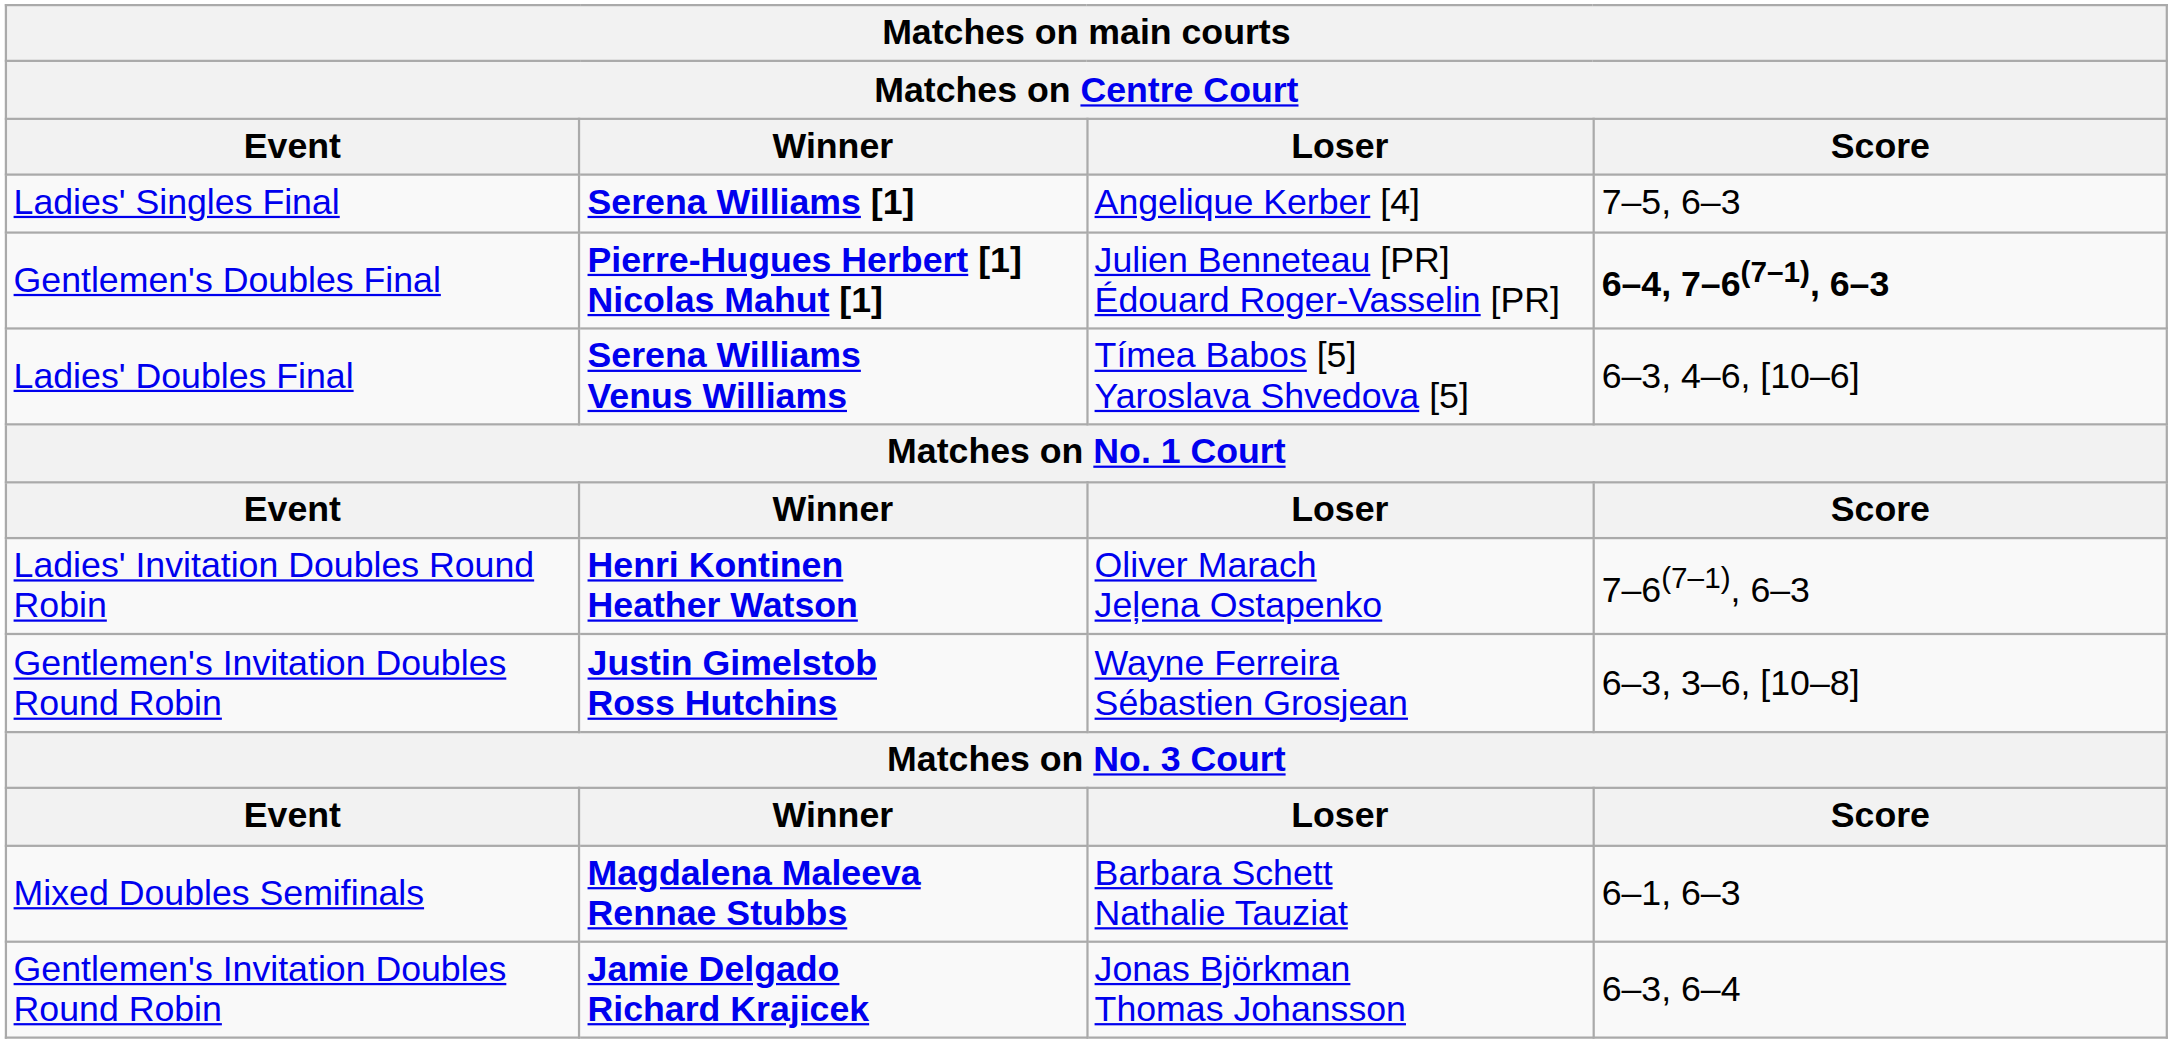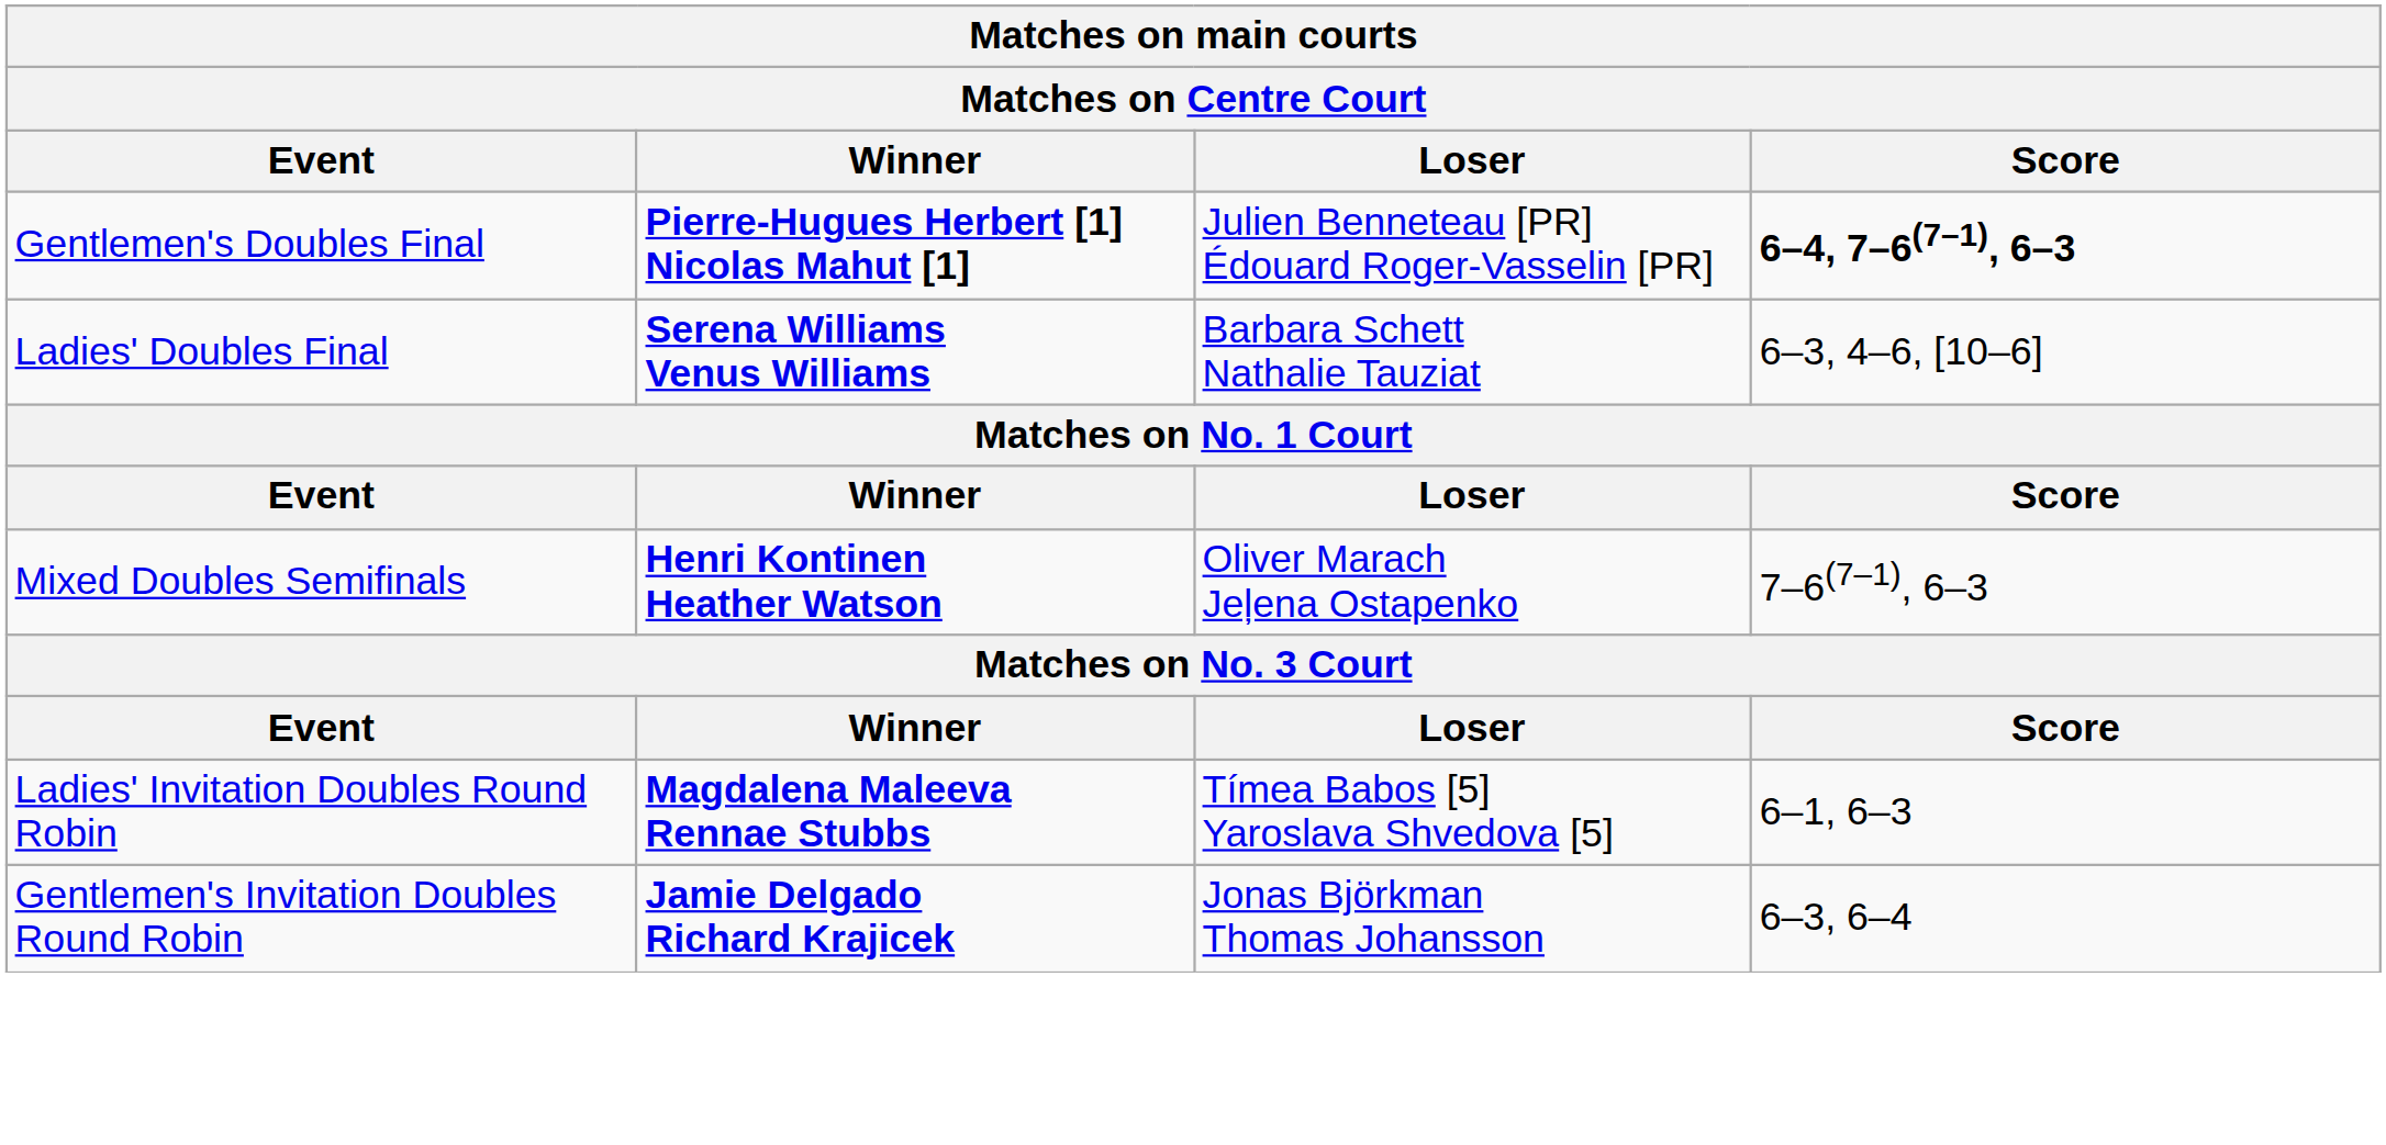 <table class="wikitable collapsible uncollapsed" style="margin:auto;">
 <tr>
 <th colspan="4" style="white-space:nowrap;">Matches on main courts</th>
 </tr>
 <tr>
 <th colspan="4">Matches on <a href='#'>Centre Court</a></th>
 </tr>
 <tr>
 <th width=250>Event</th>
 <th width=220>Winner</th>
 <th width=220>Loser</th>
 <th width=250>Score</th>
 </tr>
 <tr>
-<td><a href='#'>Ladies' Singles Final</a></td>
-<td><strong> <a href='#'>Serena Williams</a> [1]</strong></td>
-<td> <a href='#'>Angelique Kerber</a> [4]</td>
-<td>7–5, 6–3</td>
-</tr>
-<tr>
 <td><a href='#'>Gentlemen's Doubles Final</a></td>
 <td><strong> <a href='#'>Pierre-Hugues Herbert</a> [1]</strong><br><strong> <a href='#'>Nicolas Mahut</a> [1]</strong></td>
 <td> <a href='#'>Julien Benneteau</a> [PR]<br> <a href='#'>Édouard Roger-Vasselin</a> [PR]</td>
 <td><strong>6–4, 7–6<sup>(7–1)</sup>, 6–3</strong></td>
 </tr>
 <tr>
 <td><a href='#'>Ladies' Doubles Final</a></td>
 <td><strong> <a href='#'>Serena Williams</a></strong><br><strong> <a href='#'>Venus Williams</a></strong></td>
-<td> <a href='#'>Tímea Babos</a> [5]<br> <a href='#'>Yaroslava Shvedova</a> [5]</td>
+<td> <a href='#'>Barbara Schett</a><br> <a href='#'>Nathalie Tauziat</a></td>
 <td>6–3, 4–6, [10–6]</td>
 </tr>
 <tr>
 <th colspan="4">Matches on <a href='#'>No. 1 Court</a></th>
 </tr>
 <tr>
 <th width=220>Event</th>
 <th width=220>Winner</th>
 <th width=220>Loser</th>
 <th width=250>Score</th>
 </tr>
 <tr>
-<td><a href='#'>Ladies' Invitation Doubles Round Robin</a></td>
+<td><a href='#'>Mixed Doubles Semifinals</a></td>
 <td><strong> <a href='#'>Henri Kontinen</a></strong><br><strong> <a href='#'>Heather Watson</a></strong></td>
 <td> <a href='#'>Oliver Marach</a><br> <a href='#'>Jeļena Ostapenko</a></td>
 <td>7–6<sup>(7–1)</sup>, 6–3</td>
-</tr>
-<tr>
-<td><a href='#'>Gentlemen's Invitation Doubles Round Robin</a></td>
-<td><strong> <a href='#'>Justin Gimelstob</a></strong><br><strong> <a href='#'>Ross Hutchins</a></strong></td>
-<td> <a href='#'>Wayne Ferreira</a><br> <a href='#'>Sébastien Grosjean</a></td>
-<td>6–3, 3–6, [10–8]</td>
 </tr>
 <tr>
 <th colspan="4">Matches on <a href='#'>No. 3 Court</a></th>
 </tr>
 <tr>
 <th width=220>Event</th>
 <th width=220>Winner</th>
 <th width=220>Loser</th>
 <th width=250>Score</th>
 </tr>
 <tr>
-<td><a href='#'>Mixed Doubles Semifinals</a></td>
+<td><a href='#'>Ladies' Invitation Doubles Round Robin</a></td>
 <td><strong> <a href='#'>Magdalena Maleeva</a></strong><br><strong> <a href='#'>Rennae Stubbs</a></strong></td>
-<td> <a href='#'>Barbara Schett</a><br> <a href='#'>Nathalie Tauziat</a></td>
+<td> <a href='#'>Tímea Babos</a> [5]<br> <a href='#'>Yaroslava Shvedova</a> [5]</td>
 <td>6–1, 6–3</td>
 </tr>
 <tr>
 <td><a href='#'>Gentlemen's Invitation Doubles Round Robin</a></td>
 <td><strong> <a href='#'>Jamie Delgado</a></strong><br><strong> <a href='#'>Richard Krajicek</a></strong></td>
 <td> <a href='#'>Jonas Björkman</a><br> <a href='#'>Thomas Johansson</a></td>
 <td>6–3, 6–4</td>
 </tr>
 </table>
